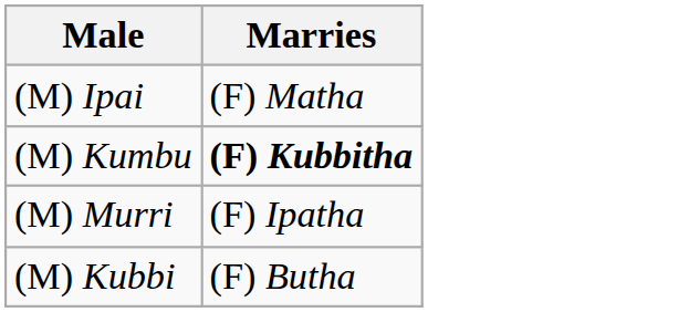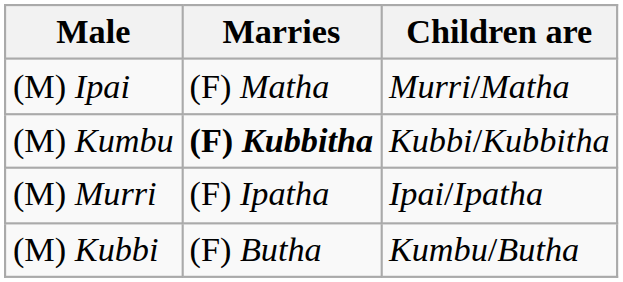 <table class="wikitable">
 <tr>
 <th>Male</th>
 <th>Marries</th>
+<th>Children are</th>
 </tr>
 <tr>
 <td>(M) <em>Ipai</em></td>
 <td>(F) <em>Matha</em></td>
+<td><em>Murri</em>/<em>Matha</em></td>
 </tr>
 <tr>
 <td>(M) <em>Kumbu</em></td>
 <td><strong>(F) <em>Kubbitha</em></strong></td>
+<td><em>Kubbi</em>/<em>Kubbitha</em></td>
 </tr>
 <tr>
 <td>(M) <em>Murri</em></td>
 <td>(F) <em>Ipatha</em></td>
+<td><em>Ipai</em>/<em>Ipatha</em></td>
 </tr>
 <tr>
 <td>(M) <em>Kubbi</em></td>
 <td>(F) <em>Butha</em></td>
+<td><em>Kumbu</em>/<em>Butha</em></td>
 </tr>
 </table>
